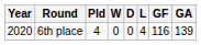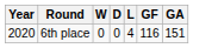 <table class="wikitable" style="text-align: center; font-size:95%;">
 <tr>
 <th>Year</th>
 <th>Round</th>
-<th>Pld</th>
 <th>W</th>
 <th>D</th>
 <th>L</th>
 <th>GF</th>
 <th>GA</th>
 </tr>
 <tr>
 <td> 2020</td>
 <td>6th place</td>
-<td>4</td>
 <td>0</td>
 <td>0</td>
 <td>4</td>
 <td>116</td>
-<td>139</td>
+<td>151</td>
 </tr>
 </table>
